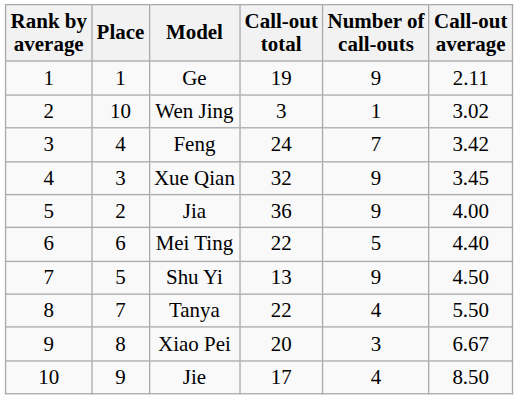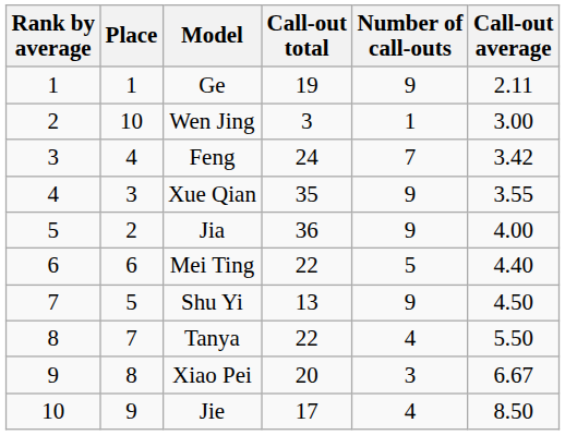 <table class="wikitable sortable" style="margin:auto; text-align:center; white-space:nowrap">
 <tr>
 <th>Rank by<br>average</th>
 <th>Place</th>
 <th>Model</th>
 <th>Call-out<br>total</th>
 <th>Number of<br>call-outs</th>
 <th>Call-out<br>average</th>
 </tr>
 <tr>
 <td>1</td>
 <td>1</td>
 <td>Ge</td>
 <td>19</td>
 <td>9</td>
 <td>2.11</td>
 </tr>
 <tr>
 <td>2</td>
 <td>10</td>
 <td>Wen Jing</td>
 <td>3</td>
 <td>1</td>
-<td>3.02</td>
+<td>3.00</td>
 </tr>
 <tr>
 <td>3</td>
 <td>4</td>
 <td>Feng</td>
 <td>24</td>
 <td>7</td>
 <td>3.42</td>
 </tr>
 <tr>
 <td>4</td>
 <td>3</td>
 <td>Xue Qian</td>
-<td>32</td>
+<td>35</td>
 <td>9</td>
-<td>3.45</td>
+<td>3.55</td>
 </tr>
 <tr>
 <td>5</td>
 <td>2</td>
 <td>Jia</td>
 <td>36</td>
 <td>9</td>
 <td>4.00</td>
 </tr>
 <tr>
 <td>6</td>
 <td>6</td>
 <td>Mei Ting</td>
 <td>22</td>
 <td>5</td>
 <td>4.40</td>
 </tr>
 <tr>
 <td>7</td>
 <td>5</td>
 <td>Shu Yi</td>
 <td>13</td>
 <td>9</td>
 <td>4.50</td>
 </tr>
 <tr>
 <td>8</td>
 <td>7</td>
 <td>Tanya</td>
 <td>22</td>
 <td>4</td>
 <td>5.50</td>
 </tr>
 <tr>
 <td>9</td>
 <td>8</td>
 <td>Xiao Pei</td>
 <td>20</td>
 <td>3</td>
 <td>6.67</td>
 </tr>
 <tr>
 <td>10</td>
 <td>9</td>
 <td>Jie</td>
 <td>17</td>
 <td>4</td>
 <td>8.50</td>
 </tr>
 </table>
